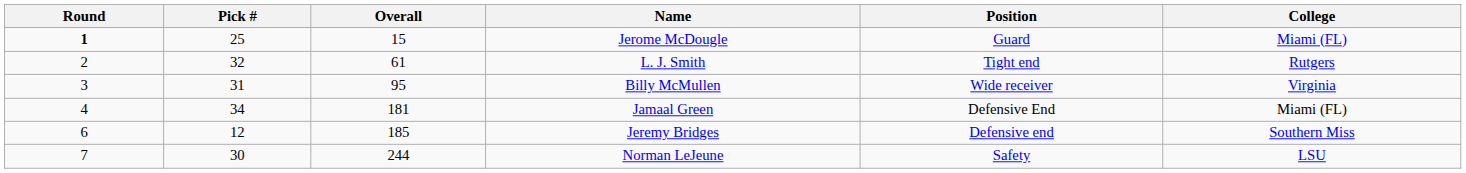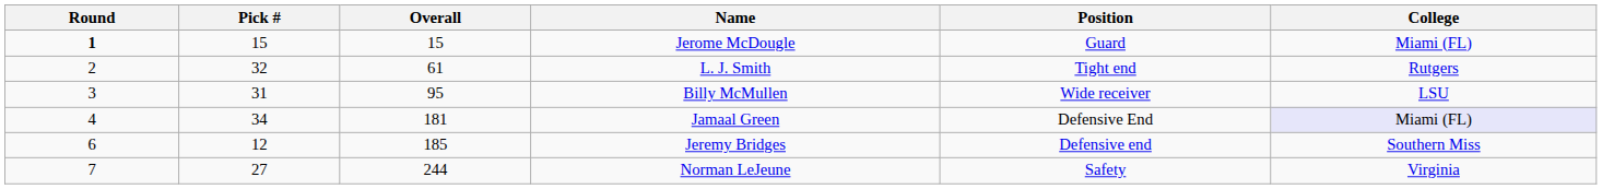 <table class="wikitable sortable sortable" style="width: 100%; text-align:center">
 <tr>
 <th>Round</th>
 <th>Pick #</th>
 <th>Overall</th>
 <th>Name</th>
 <th>Position</th>
 <th>College</th>
 </tr>
 <tr>
 <td><strong>1</strong></td>
-<td>25</td>
+<td>15</td>
 <td>15</td>
 <td><a href='#'>Jerome McDougle</a></td>
 <td><a href='#'>Guard</a></td>
 <td><a href='#'>Miami (FL)</a></td>
 </tr>
 <tr>
 <td>2</td>
 <td>32</td>
 <td>61</td>
 <td><a href='#'>L. J. Smith</a></td>
 <td><a href='#'>Tight end</a></td>
 <td><a href='#'>Rutgers</a></td>
 </tr>
 <tr>
 <td>3</td>
 <td>31</td>
 <td>95</td>
 <td><a href='#'>Billy McMullen</a></td>
 <td><a href='#'>Wide receiver</a></td>
-<td><a href='#'>Virginia</a></td>
+<td><a href='#'>LSU</a></td>
 </tr>
 <tr>
 <td>4</td>
 <td>34</td>
 <td>181</td>
 <td><a href='#'>Jamaal Green</a></td>
 <td>Defensive End</td>
-<td>Miami (FL)</td>
+<td style="background: lavender;">Miami (FL)</td>
 </tr>
 <tr>
 <td>6</td>
 <td>12</td>
 <td>185</td>
 <td><a href='#'>Jeremy Bridges</a></td>
 <td><a href='#'>Defensive end</a></td>
 <td><a href='#'>Southern Miss</a></td>
 </tr>
 <tr>
 <td>7</td>
-<td>30</td>
+<td>27</td>
 <td>244</td>
 <td><a href='#'>Norman LeJeune</a></td>
 <td><a href='#'>Safety</a></td>
-<td><a href='#'>LSU</a></td>
+<td><a href='#'>Virginia</a></td>
 </tr>
 </table>
